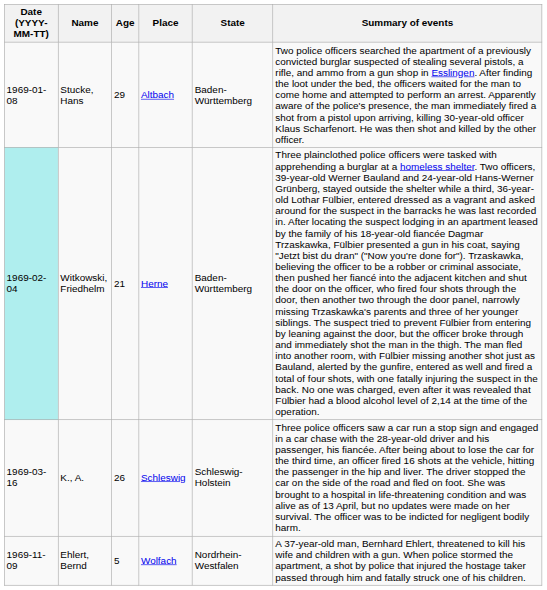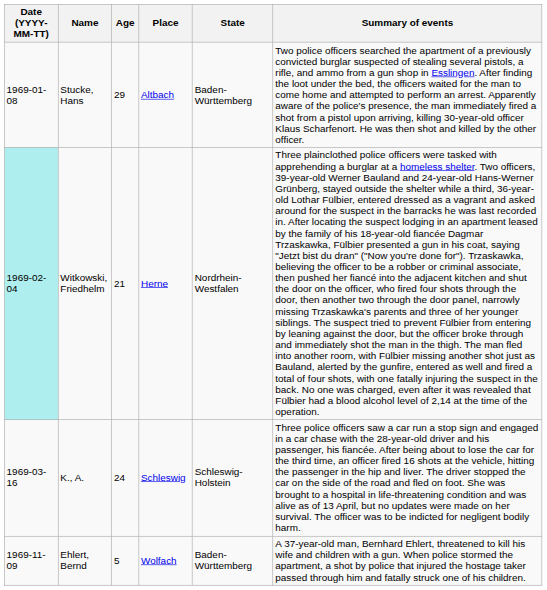 <table class="wikitable sortable static-row-numbers static-row-header-text">
 <tr>
 <th style="width:10%;">Date<br>(YYYY-MM-TT)</th>
 <th style="width:10%;">Name</th>
 <th style="width:5%;">Age</th>
 <th style="width:10%;">Place</th>
 <th style="width:15%;">State</th>
 <th style="width:50%;">Summary of events</th>
 </tr>
 <tr>
 <td>1969-01-08</td>
 <td>Stucke, Hans</td>
 <td>29</td>
 <td><a href='#'>Altbach</a></td>
 <td>Baden-Württemberg</td>
 <td>Two police officers searched the apartment of a previously convicted burglar suspected of stealing several pistols, a rifle, and ammo from a gun shop in <a href='#'>Esslingen</a>. After finding the loot under the bed, the officers waited for the man to come home and attempted to perform an arrest. Apparently aware of the police's presence, the man immediately fired a shot from a pistol upon arriving, killing 30-year-old officer Klaus Scharfenort. He was then shot and killed by the other officer.</td>
 </tr>
 <tr>
 <td style="background: paleturquoise;">1969-02-04</td>
 <td>Witkowski, Friedhelm</td>
 <td>21</td>
 <td><a href='#'>Herne</a></td>
-<td>Baden-Württemberg</td>
+<td>Nordrhein-Westfalen</td>
 <td>Three plainclothed police officers were tasked with apprehending a burglar at a <a href='#'>homeless shelter</a>. Two officers, 39-year-old Werner Bauland and 24-year-old Hans-Werner Grünberg, stayed outside the shelter while a third, 36-year-old Lothar Fülbier, entered dressed as a vagrant and asked around for the suspect in the barracks he was last recorded in. After locating the suspect lodging in an apartment leased by the family of his 18-year-old fiancée Dagmar Trzaskawka, Fülbier presented a gun in his coat, saying "Jetzt bist du dran" ("Now you're done for"). Trzaskawka, believing the officer to be a robber or criminal associate, then pushed her fiancé into the adjacent kitchen and shut the door on the officer, who fired four shots through the door, then another two through the door panel, narrowly missing Trzaskawka's parents and three of her younger siblings. The suspect tried to prevent Fülbier from entering by leaning against the door, but the officer broke through and immediately shot the man in the thigh. The man fled into another room, with Fülbier missing another shot just as Bauland, alerted by the gunfire, entered as well and fired a total of four shots, with one fatally injuring the suspect in the back. No one was charged, even after it was revealed that Fülbier had a blood alcohol level of 2,14 at the time of the operation.</td>
 </tr>
 <tr>
 <td>1969-03-16</td>
 <td>K., A.</td>
-<td>26</td>
+<td>24</td>
 <td><a href='#'>Schleswig</a></td>
 <td>Schleswig-Holstein</td>
 <td>Three police officers saw a car run a stop sign and engaged in a car chase with the 28-year-old driver and his passenger, his fiancée. After being about to lose the car for the third time, an officer fired 16 shots at the vehicle, hitting the passenger in the hip and liver. The driver stopped the car on the side of the road and fled on foot. She was brought to a hospital in life-threatening condition and was alive as of 13 April, but no updates were made on her survival. The officer was to be indicted for negligent bodily harm.</td>
 </tr>
 <tr>
 <td>1969-11-09</td>
 <td>Ehlert, Bernd</td>
 <td>5</td>
 <td><a href='#'>Wolfach</a></td>
-<td>Nordrhein-Westfalen</td>
+<td>Baden-Württemberg</td>
 <td>A 37-year-old man, Bernhard Ehlert, threatened to kill his wife and children with a gun. When police stormed the apartment, a shot by police that injured the hostage taker passed through him and fatally struck one of his children.</td>
 </tr>
 </table>
